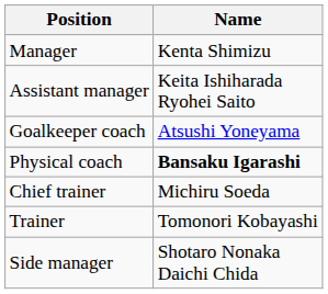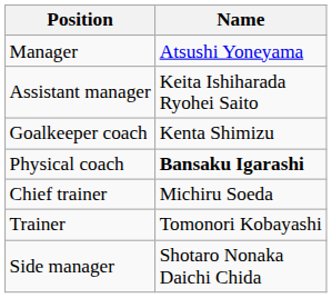 <table class="wikitable">
 <tr>
 <th>Position</th>
 <th>Name</th>
 </tr>
 <tr>
 <td>Manager</td>
-<td> Kenta Shimizu</td>
+<td> <a href='#'>Atsushi Yoneyama</a></td>
 </tr>
 <tr>
 <td>Assistant manager</td>
 <td> Keita Ishiharada <br>  Ryohei Saito</td>
 </tr>
 <tr>
 <td>Goalkeeper coach</td>
-<td> <a href='#'>Atsushi Yoneyama</a></td>
+<td> Kenta Shimizu</td>
 </tr>
 <tr>
 <td>Physical coach</td>
 <td><strong> Bansaku Igarashi</strong></td>
 </tr>
 <tr>
 <td>Chief trainer</td>
 <td> Michiru Soeda</td>
 </tr>
 <tr>
 <td>Trainer</td>
 <td> Tomonori Kobayashi</td>
 </tr>
 <tr>
 <td>Side manager</td>
 <td> Shotaro Nonaka <br>  Daichi Chida</td>
 </tr>
 </table>
